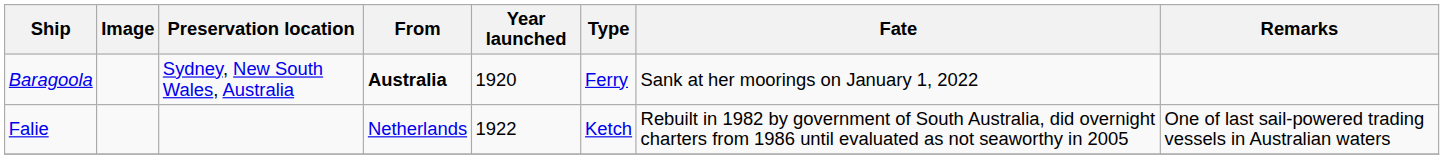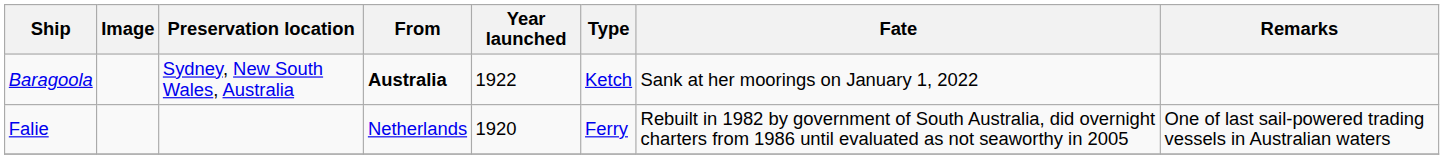 <table class="wikitable sortable">
 <tr>
 <th>Ship</th>
 <th>Image</th>
 <th>Preservation location</th>
 <th>From</th>
 <th>Year launched</th>
 <th>Type</th>
 <th>Fate</th>
 <th>Remarks</th>
 </tr>
 <tr>
 <td><em><a href='#'>Baragoola</a></em></td>
 <td></td>
 <td><a href='#'>Sydney</a>, <a href='#'>New South Wales</a>, <a href='#'>Australia</a></td>
 <td><strong>Australia<br></strong></td>
-<td>1920</td>
-<td><a href='#'>Ferry</a></td>
+<td>1922</td>
+<td><a href='#'>Ketch</a></td>
 <td>Sank at her moorings on January 1, 2022</td>
 <td></td>
 </tr>
 <tr>
 <td><a href='#'>Falie</a></td>
 <td></td>
 <td></td>
 <td><a href='#'>Netherlands</a><br></td>
-<td>1922</td>
-<td><a href='#'>Ketch</a></td>
+<td>1920</td>
+<td><a href='#'>Ferry</a></td>
 <td>Rebuilt in 1982 by government of South Australia, did overnight charters from 1986 until evaluated as not seaworthy in 2005</td>
 <td>One of last sail-powered trading vessels in Australian waters</td>
 </tr>
 <tr>
 </tr>
 </table>
